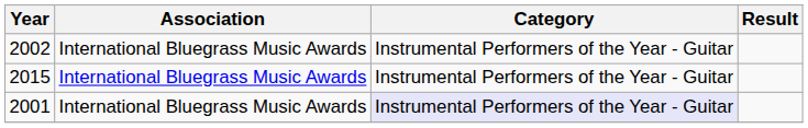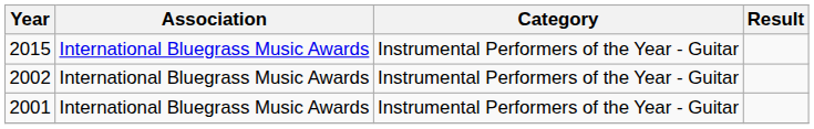 <table class="wikitable">
 <tr>
 <th>Year</th>
 <th>Association</th>
 <th>Category</th>
 <th>Result</th>
 </tr>
 <tr>
+<td rowspan=1>2015</td>
+<td rowspan=1><a href='#'>International Bluegrass Music Awards</a></td>
+<td>Instrumental Performers of the Year - Guitar</td>
+<td></td>
+</tr>
+<tr>
 <td rowspan=1>2002</td>
 <td rowspan=1>International Bluegrass Music Awards</td>
 <td>Instrumental Performers of the Year - Guitar</td>
 <td></td>
 </tr>
 <tr>
-<td rowspan=1>2015</td>
-<td rowspan=1><a href='#'>International Bluegrass Music Awards</a></td>
-<td>Instrumental Performers of the Year - Guitar</td>
-<td></td>
-</tr>
-<tr>
 <td rowspan=1>2001</td>
 <td rowspan=1>International Bluegrass Music Awards</td>
-<td style="background: lavender;">Instrumental Performers of the Year - Guitar</td>
+<td>Instrumental Performers of the Year - Guitar</td>
 <td></td>
 </tr>
 <tr>
 </tr>
 </table>
